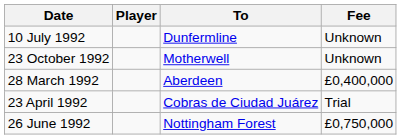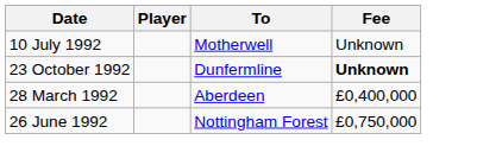 <table class="wikitable sortable" style="font-size:95%">
 <tr>
 <th>Date</th>
 <th>Player</th>
 <th>To</th>
 <th>Fee</th>
 </tr>
 <tr>
 <td>10 July 1992</td>
 <td> </td>
-<td><a href='#'>Dunfermline</a></td>
+<td><a href='#'>Motherwell</a></td>
 <td>Unknown</td>
 </tr>
 <tr>
 <td>23 October 1992</td>
 <td> </td>
-<td><a href='#'>Motherwell</a></td>
-<td>Unknown</td>
+<td><a href='#'>Dunfermline</a></td>
+<td><strong>Unknown</strong></td>
 </tr>
 <tr>
 <td>28 March 1992</td>
 <td> </td>
 <td><a href='#'>Aberdeen</a></td>
 <td>£0,400,000</td>
 </tr>
 <tr>
-<td>23 April 1992</td>
-<td> </td>
-<td><a href='#'>Cobras de Ciudad Juárez</a></td>
-<td>Trial</td>
-</tr>
-<tr>
 <td>26 June 1992</td>
 <td> </td>
 <td><a href='#'>Nottingham Forest</a></td>
 <td>£0,750,000</td>
 </tr>
 </table>
